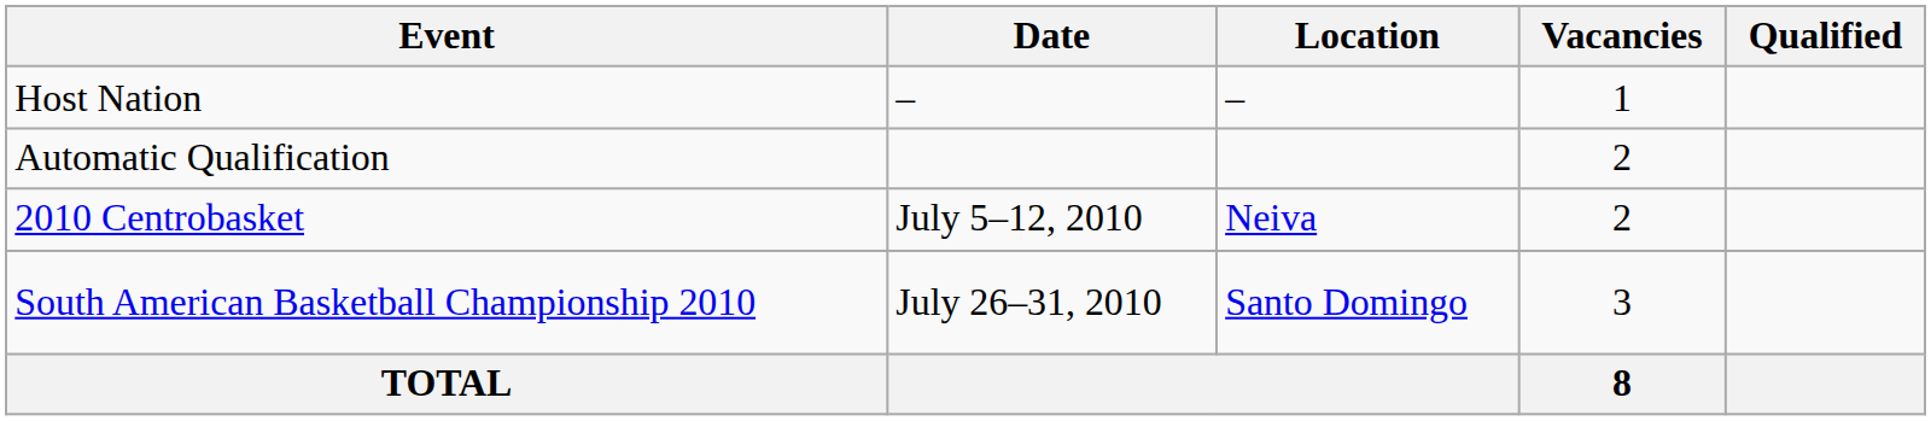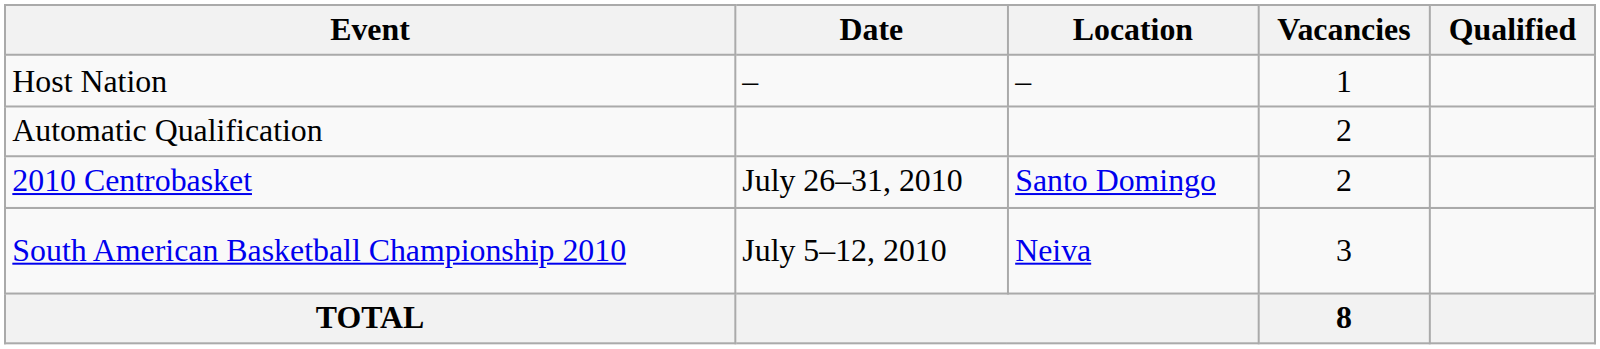 <table class="wikitable" width=800>
 <tr>
 <th>Event</th>
 <th>Date</th>
 <th>Location</th>
 <th>Vacancies</th>
 <th>Qualified</th>
 </tr>
 <tr>
 <td>Host Nation</td>
 <td>–</td>
 <td>–</td>
 <td align=center>1</td>
 <td></td>
 </tr>
 <tr>
 <td>Automatic Qualification</td>
 <td></td>
 <td></td>
 <td align=center>2</td>
 <td> <br> </td>
 </tr>
 <tr>
 <td><a href='#'>2010 Centrobasket</a></td>
-<td>July 5–12, 2010</td>
-<td> <a href='#'>Neiva</a></td>
+<td>July 26–31, 2010</td>
+<td> <a href='#'>Santo Domingo</a></td>
 <td align=center>2</td>
 <td> <br> </td>
 </tr>
 <tr>
 </tr>
 <tr>
 <td><a href='#'>South American Basketball Championship 2010</a></td>
-<td>July 26–31, 2010</td>
-<td> <a href='#'>Santo Domingo</a></td>
+<td>July 5–12, 2010</td>
+<td> <a href='#'>Neiva</a></td>
 <td align=center>3</td>
 <td> <br>  <br> </td>
 </tr>
 <tr>
 <th>TOTAL</th>
 <th colspan="2"></th>
 <th>8</th>
 <th></th>
 </tr>
 </table>
